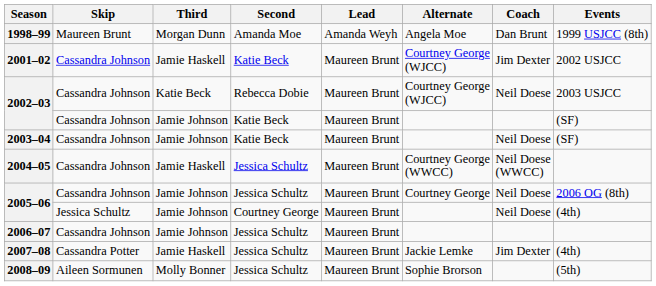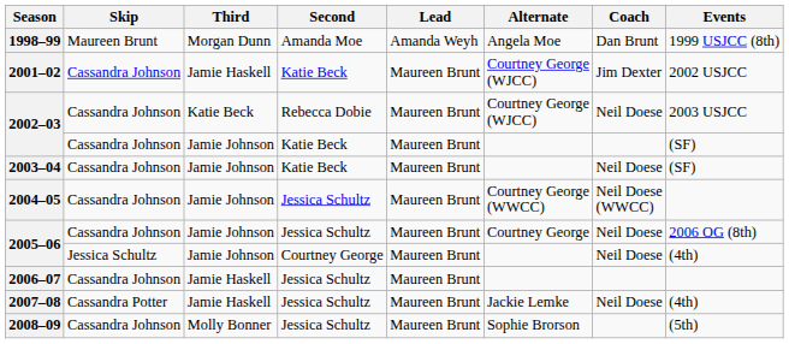 <table class="wikitable">
 <tr>
 <th scope="col">Season</th>
 <th scope="col">Skip</th>
 <th scope="col">Third</th>
 <th scope="col">Second</th>
 <th scope="col">Lead</th>
 <th scope="col">Alternate</th>
 <th scope="col">Coach</th>
 <th scope="col">Events</th>
 </tr>
 <tr>
 <th scope="row">1998–99</th>
 <td>Maureen Brunt</td>
 <td>Morgan Dunn</td>
 <td>Amanda Moe</td>
 <td>Amanda Weyh</td>
 <td>Angela Moe</td>
 <td>Dan Brunt</td>
 <td>1999 <a href='#'>USJCC</a> (8th)</td>
 </tr>
 <tr>
 <th scope="row">2001–02</th>
 <td><a href='#'>Cassandra Johnson</a></td>
 <td>Jamie Haskell</td>
 <td><a href='#'>Katie Beck</a></td>
 <td>Maureen Brunt</td>
 <td><a href='#'>Courtney George</a><br>(WJCC)</td>
 <td>Jim Dexter</td>
 <td>2002 USJCC <br> </td>
 </tr>
 <tr>
 <th scope="row" rowspan=2>2002–03</th>
 <td>Cassandra Johnson</td>
 <td>Katie Beck</td>
 <td>Rebecca Dobie</td>
 <td>Maureen Brunt</td>
 <td>Courtney George<br>(WJCC)</td>
 <td>Neil Doese</td>
 <td>2003 USJCC <br> </td>
 </tr>
 <tr>
 <td>Cassandra Johnson</td>
 <td>Jamie Johnson</td>
 <td>Katie Beck</td>
 <td>Maureen Brunt</td>
 <td></td>
 <td></td>
 <td> (SF)</td>
 </tr>
 <tr>
 <th scope="row">2003–04</th>
 <td>Cassandra Johnson</td>
 <td>Jamie Johnson</td>
 <td>Katie Beck</td>
 <td>Maureen Brunt</td>
 <td></td>
 <td>Neil Doese</td>
 <td> (SF)</td>
 </tr>
 <tr>
 <th scope="row">2004–05</th>
 <td>Cassandra Johnson</td>
-<td>Jamie Haskell</td>
+<td>Jamie Johnson</td>
 <td><a href='#'>Jessica Schultz</a></td>
 <td>Maureen Brunt</td>
 <td>Courtney George<br>(WWCC)</td>
 <td>Neil Doese<br>(WWCC)</td>
 <td> <br> </td>
 </tr>
 <tr>
 <th scope="row" rowspan=2>2005–06</th>
 <td>Cassandra Johnson</td>
 <td>Jamie Johnson</td>
 <td>Jessica Schultz</td>
 <td>Maureen Brunt</td>
 <td>Courtney George</td>
 <td>Neil Doese</td>
 <td><a href='#'>2006 OG</a> (8th)</td>
 </tr>
 <tr>
 <td>Jessica Schultz</td>
 <td>Jamie Johnson</td>
 <td>Courtney George</td>
 <td>Maureen Brunt</td>
 <td></td>
 <td>Neil Doese</td>
 <td> (4th)</td>
 </tr>
 <tr>
 <th scope="row">2006–07</th>
 <td>Cassandra Johnson</td>
-<td>Jamie Johnson</td>
+<td>Jamie Haskell</td>
 <td>Jessica Schultz</td>
 <td>Maureen Brunt</td>
 <td></td>
 <td></td>
 <td> </td>
 </tr>
 <tr>
 <th scope="row">2007–08</th>
 <td>Cassandra Potter</td>
 <td>Jamie Haskell</td>
 <td>Jessica Schultz</td>
 <td>Maureen Brunt</td>
 <td>Jackie Lemke</td>
-<td>Jim Dexter</td>
+<td>Neil Doese</td>
 <td> (4th)</td>
 </tr>
 <tr>
 <th scope="row">2008–09</th>
-<td>Aileen Sormunen</td>
+<td>Cassandra Johnson</td>
 <td>Molly Bonner</td>
 <td>Jessica Schultz</td>
 <td>Maureen Brunt</td>
 <td>Sophie Brorson</td>
 <td></td>
 <td> (5th)</td>
 </tr>
 </table>
